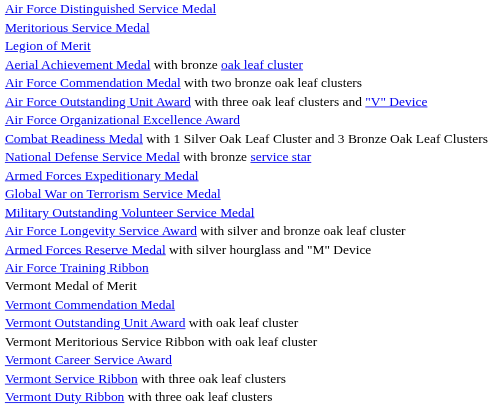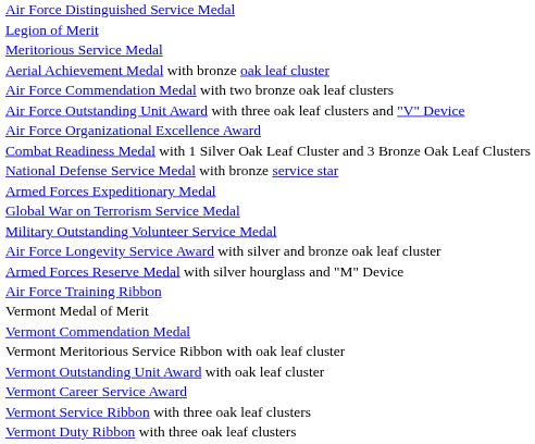 <table>
 <tr>
 <td></td>
 <td><a href='#'>Air Force Distinguished Service Medal</a></td>
 </tr>
 <tr>
 <td></td>
-<td><a href='#'>Meritorious Service Medal</a></td>
+<td><a href='#'>Legion of Merit</a></td>
 </tr>
 <tr>
 <td></td>
-<td><a href='#'>Legion of Merit</a></td>
+<td><a href='#'>Meritorious Service Medal</a></td>
 </tr>
 <tr>
 <td></td>
 <td><a href='#'>Aerial Achievement Medal</a> with bronze <a href='#'>oak leaf cluster</a></td>
 </tr>
 <tr>
 <td><span></span><span></span></td>
 <td><a href='#'>Air Force Commendation Medal</a> with two bronze oak leaf clusters</td>
 </tr>
 <tr>
 <td><span></span><span></span><span></span><span></span></td>
 <td><a href='#'>Air Force Outstanding Unit Award</a> with three oak leaf clusters and <a href='#'>"V" Device</a></td>
 </tr>
 <tr>
 <td></td>
 <td><a href='#'>Air Force Organizational Excellence Award</a></td>
 </tr>
 <tr>
 <td><span></span><span></span><span></span><span></span></td>
 <td><a href='#'>Combat Readiness Medal</a> with 1 Silver Oak Leaf Cluster and 3 Bronze Oak Leaf Clusters</td>
 </tr>
 <tr>
 <td></td>
 <td><a href='#'>National Defense Service Medal</a> with bronze <a href='#'>service star</a></td>
 </tr>
 <tr>
 <td></td>
 <td><a href='#'>Armed Forces Expeditionary Medal</a></td>
 </tr>
 <tr>
 <td></td>
 <td><a href='#'>Global War on Terrorism Service Medal</a></td>
 </tr>
 <tr>
 <td></td>
 <td><a href='#'>Military Outstanding Volunteer Service Medal</a></td>
 </tr>
 <tr>
 <td><span></span><span></span></td>
 <td><a href='#'>Air Force Longevity Service Award</a> with silver and bronze oak leaf cluster</td>
 </tr>
 <tr>
 <td><span></span></td>
 <td><a href='#'>Armed Forces Reserve Medal</a> with silver hourglass and "M" Device</td>
 </tr>
 <tr>
 <td></td>
 <td><a href='#'>Air Force Training Ribbon</a></td>
 </tr>
 <tr>
 <td></td>
 <td>Vermont Medal of Merit</td>
 </tr>
 <tr>
 <td></td>
 <td><a href='#'>Vermont Commendation Medal</a></td>
 </tr>
 <tr>
 <td></td>
-<td><a href='#'>Vermont Outstanding Unit Award</a> with oak leaf cluster</td>
+<td>Vermont Meritorious Service Ribbon with oak leaf cluster</td>
 </tr>
 <tr>
 <td></td>
-<td>Vermont Meritorious Service Ribbon with oak leaf cluster</td>
+<td><a href='#'>Vermont Outstanding Unit Award</a> with oak leaf cluster</td>
 </tr>
 <tr>
 <td></td>
 <td><a href='#'>Vermont Career Service Award</a></td>
 </tr>
 <tr>
 <td><span></span><span></span><span></span></td>
 <td><a href='#'>Vermont Service Ribbon</a> with three oak leaf clusters</td>
 </tr>
 <tr>
 <td><span></span><span></span><span></span></td>
 <td><a href='#'>Vermont Duty Ribbon</a> with three oak leaf clusters</td>
 </tr>
 </table>
